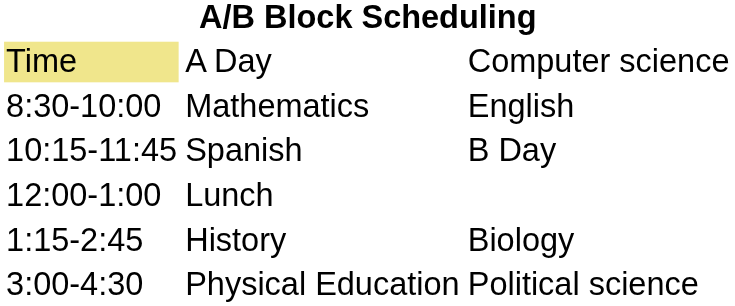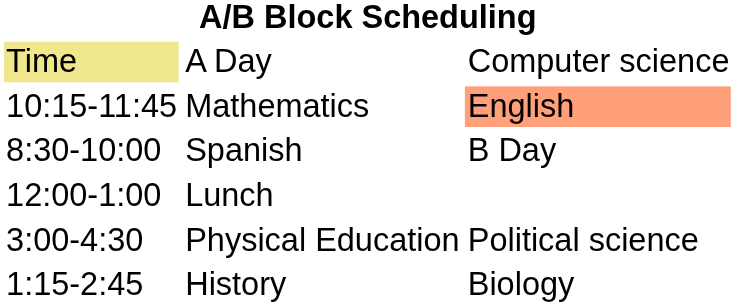 <table class="mw-collapsible mw-collapsed">
 <tr>
 <th colspan="3">A/B Block Scheduling</th>
 </tr>
 <tr>
 <td style="background: khaki;">Time</td>
 <td>A Day</td>
 <td>Computer science</td>
 </tr>
 <tr>
-<td>8:30-10:00</td>
+<td>10:15-11:45</td>
 <td>Mathematics</td>
-<td>English</td>
+<td style="background: lightsalmon;">English</td>
 </tr>
 <tr>
-<td>10:15-11:45</td>
+<td>8:30-10:00</td>
 <td>Spanish</td>
 <td>B Day</td>
 </tr>
 <tr>
 <td>12:00-1:00</td>
 <td colspan="2">Lunch</td>
 </tr>
 <tr>
+<td>3:00-4:30</td>
+<td>Physical Education</td>
+<td>Political science</td>
+</tr>
+<tr>
 <td>1:15-2:45</td>
 <td>History</td>
 <td>Biology</td>
 </tr>
-<tr>
-<td>3:00-4:30</td>
-<td>Physical Education</td>
-<td>Political science</td>
-</tr>
 </table>
